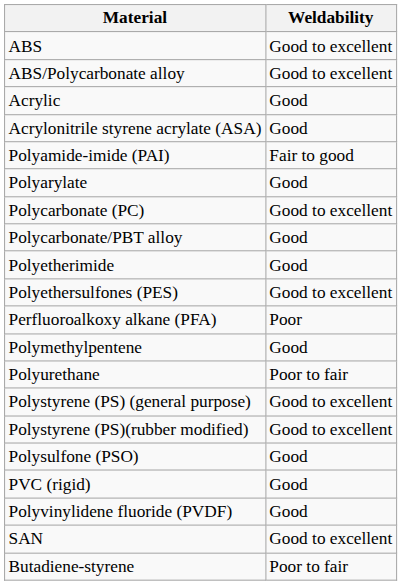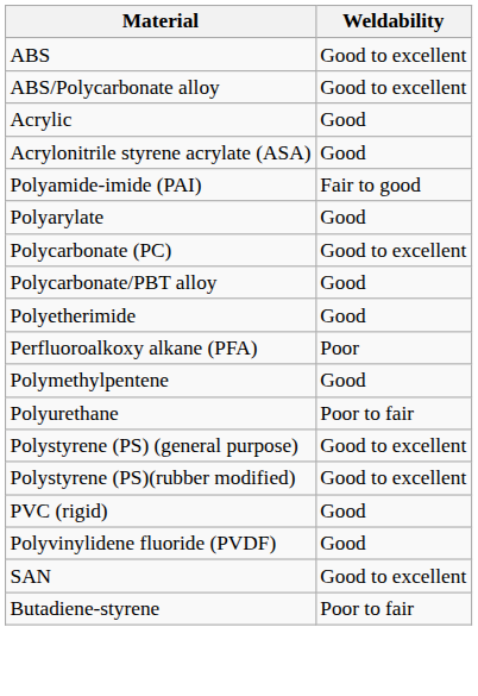 <table class="wikitable">
 <tr>
 <th>Material</th>
 <th>Weldability</th>
 </tr>
 <tr>
 <td>ABS</td>
 <td>Good to excellent</td>
 </tr>
 <tr>
 <td>ABS/Polycarbonate alloy</td>
 <td>Good to excellent</td>
 </tr>
 <tr>
 <td>Acrylic</td>
 <td>Good</td>
 </tr>
 <tr>
 <td>Acrylonitrile styrene acrylate (ASA)</td>
 <td>Good</td>
 </tr>
 <tr>
 <td>Polyamide-imide (PAI)</td>
 <td>Fair to good</td>
 </tr>
 <tr>
 <td>Polyarylate</td>
 <td>Good</td>
 </tr>
 <tr>
 <td>Polycarbonate (PC)</td>
 <td>Good to excellent</td>
 </tr>
 <tr>
 <td>Polycarbonate/PBT alloy</td>
 <td>Good</td>
 </tr>
 <tr>
 <td>Polyetherimide</td>
 <td>Good</td>
 </tr>
 <tr>
-<td>Polyethersulfones (PES)</td>
-<td>Good to excellent</td>
-</tr>
-<tr>
 <td>Perfluoroalkoxy alkane (PFA)</td>
 <td>Poor</td>
 </tr>
 <tr>
 <td>Polymethylpentene</td>
 <td>Good</td>
 </tr>
 <tr>
 <td>Polyurethane</td>
 <td>Poor to fair</td>
 </tr>
 <tr>
 <td>Polystyrene (PS) (general purpose)</td>
 <td>Good to excellent</td>
 </tr>
 <tr>
 <td>Polystyrene (PS)(rubber modified)</td>
 <td>Good to excellent</td>
 </tr>
 <tr>
-<td>Polysulfone (PSO)</td>
-<td>Good</td>
-</tr>
-<tr>
 <td>PVC (rigid)</td>
 <td>Good</td>
 </tr>
 <tr>
 <td>Polyvinylidene fluoride (PVDF)</td>
 <td>Good</td>
 </tr>
 <tr>
 <td>SAN</td>
 <td>Good to excellent</td>
 </tr>
 <tr>
 <td>Butadiene-styrene</td>
 <td>Poor to fair</td>
 </tr>
 </table>
